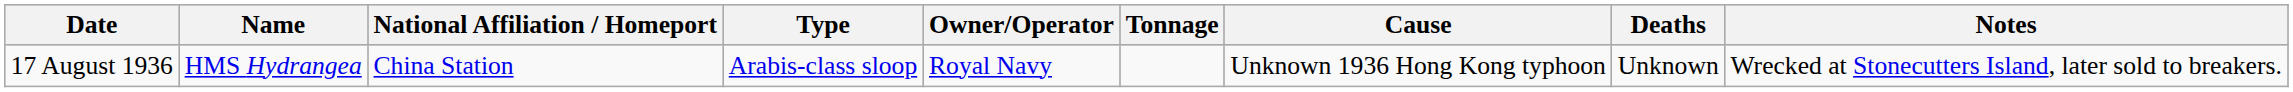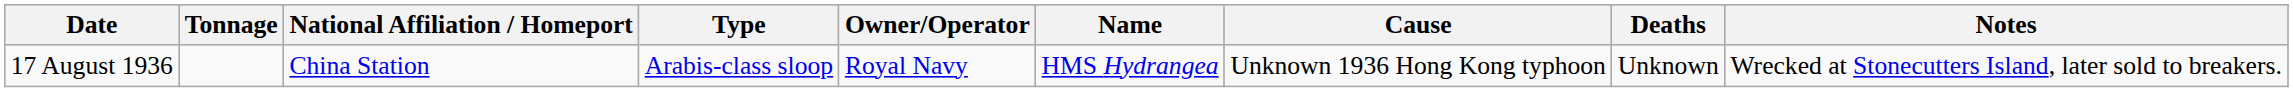 <table class="wikitable sortable" align="center">
 <tr>
 <th data-sort-type=date>Date<br></th>
-<th>Name</th>
+<th data-sort-type="number">Tonnage</th>
 <th>National Affiliation / Homeport</th>
 <th>Type</th>
 <th>Owner/Operator</th>
-<th data-sort-type="number">Tonnage</th>
+<th>Name</th>
 <th>Cause</th>
 <th data-sort-type="number">Deaths</th>
 <th>Notes</th>
 </tr>
 <tr>
 <td>17 August 1936</td>
-<td><a href='#'>HMS <em>Hydrangea</em></a></td>
+<td></td>
 <td> <a href='#'>China Station</a></td>
 <td><a href='#'>Arabis-class sloop</a></td>
 <td> <a href='#'>Royal Navy</a></td>
-<td></td>
+<td><a href='#'>HMS <em>Hydrangea</em></a></td>
 <td>Unknown 1936 Hong Kong typhoon</td>
 <td>Unknown</td>
 <td>Wrecked at <a href='#'>Stonecutters Island</a>, later sold to breakers.</td>
 </tr>
 </table>
